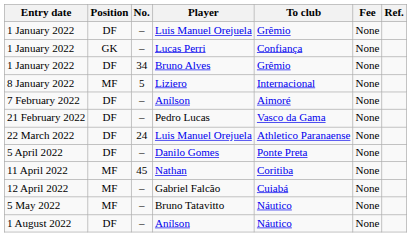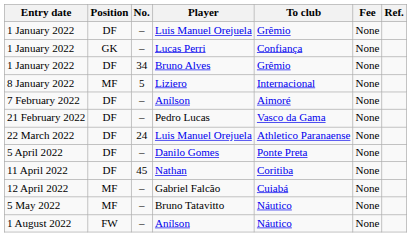 <table class="wikitable sortable">
 <tr>
 <th><strong>Entry date</strong></th>
 <th><strong>Position</strong></th>
 <th><strong>No.</strong></th>
 <th><strong>Player</strong></th>
 <th><strong>To club</strong></th>
 <th><strong>Fee</strong></th>
 <th><strong>Ref.</strong></th>
 </tr>
 <tr>
 <td>1 January 2022</td>
 <td style="text-align:center;">DF</td>
 <td style="text-align:center;">–</td>
 <td style="text-align:left;"> <a href='#'>Luis Manuel Orejuela</a></td>
 <td style="text-align:left;"> <a href='#'>Grêmio</a></td>
 <td>None</td>
 <td></td>
 </tr>
 <tr>
 <td>1 January 2022</td>
 <td style="text-align:center;">GK</td>
 <td style="text-align:center;">–</td>
 <td style="text-align:left;"> <a href='#'>Lucas Perri</a></td>
 <td style="text-align:left;"> <a href='#'>Confiança</a></td>
 <td>None</td>
 <td></td>
 </tr>
 <tr>
 <td>1 January 2022</td>
 <td style="text-align:center;">DF</td>
 <td style="text-align:center;">34</td>
 <td style="text-align:left;"> <a href='#'>Bruno Alves</a></td>
 <td style="text-align:left;"> <a href='#'>Grêmio</a></td>
 <td>None</td>
 <td></td>
 </tr>
 <tr>
 <td>8 January 2022</td>
 <td style="text-align:center;">MF</td>
 <td style="text-align:center;">5</td>
 <td style="text-align:left;"> <a href='#'>Liziero</a></td>
 <td style="text-align:left;"> <a href='#'>Internacional</a></td>
 <td>None</td>
 <td></td>
 </tr>
 <tr>
 <td>7 February 2022</td>
 <td style="text-align:center;">DF</td>
 <td style="text-align:center;">–</td>
 <td style="text-align:left;"> <a href='#'>Anílson</a></td>
 <td style="text-align:left;"> <a href='#'>Aimoré</a></td>
 <td>None</td>
 <td></td>
 </tr>
 <tr>
 <td>21 February 2022</td>
 <td style="text-align:center;">DF</td>
 <td style="text-align:center;">–</td>
 <td style="text-align:left;"> Pedro Lucas</td>
 <td style="text-align:left;"> <a href='#'>Vasco da Gama</a></td>
 <td>None</td>
 <td></td>
 </tr>
 <tr>
 <td>22 March 2022</td>
 <td style="text-align:center;">DF</td>
 <td style="text-align:center;">24</td>
 <td style="text-align:left;"> <a href='#'>Luis Manuel Orejuela</a></td>
 <td style="text-align:left;"> <a href='#'>Athletico Paranaense</a></td>
 <td>None</td>
 <td></td>
 </tr>
 <tr>
 <td>5 April 2022</td>
 <td style="text-align:center;">DF</td>
 <td style="text-align:center;">–</td>
 <td style="text-align:left;"> <a href='#'>Danilo Gomes</a></td>
 <td style="text-align:left;"> <a href='#'>Ponte Preta</a></td>
 <td>None</td>
 <td></td>
 </tr>
 <tr>
 <td>11 April 2022</td>
-<td style="text-align:center;">MF</td>
+<td style="text-align:center;">DF</td>
 <td style="text-align:center;">45</td>
 <td style="text-align:left;"> <a href='#'>Nathan</a></td>
 <td style="text-align:left;"> <a href='#'>Coritiba</a></td>
 <td>None</td>
 <td></td>
 </tr>
 <tr>
 <td>12 April 2022</td>
 <td style="text-align:center;">MF</td>
 <td style="text-align:center;">–</td>
 <td style="text-align:left;"> Gabriel Falcão</td>
 <td style="text-align:left;"> <a href='#'>Cuiabá</a></td>
 <td>None</td>
 <td></td>
 </tr>
 <tr>
 <td>5 May 2022</td>
 <td style="text-align:center;">MF</td>
 <td style="text-align:center;">–</td>
 <td style="text-align:left;"> Bruno Tatavitto</td>
 <td style="text-align:left;"> <a href='#'>Náutico</a></td>
 <td>None</td>
 <td></td>
 </tr>
 <tr>
 <td>1 August 2022</td>
-<td style="text-align:center;">DF</td>
+<td style="text-align:center;">FW</td>
 <td style="text-align:center;">–</td>
 <td style="text-align:left;"> <a href='#'>Anílson</a></td>
 <td style="text-align:left;"> <a href='#'>Náutico</a></td>
 <td>None</td>
 <td></td>
 </tr>
 </table>
